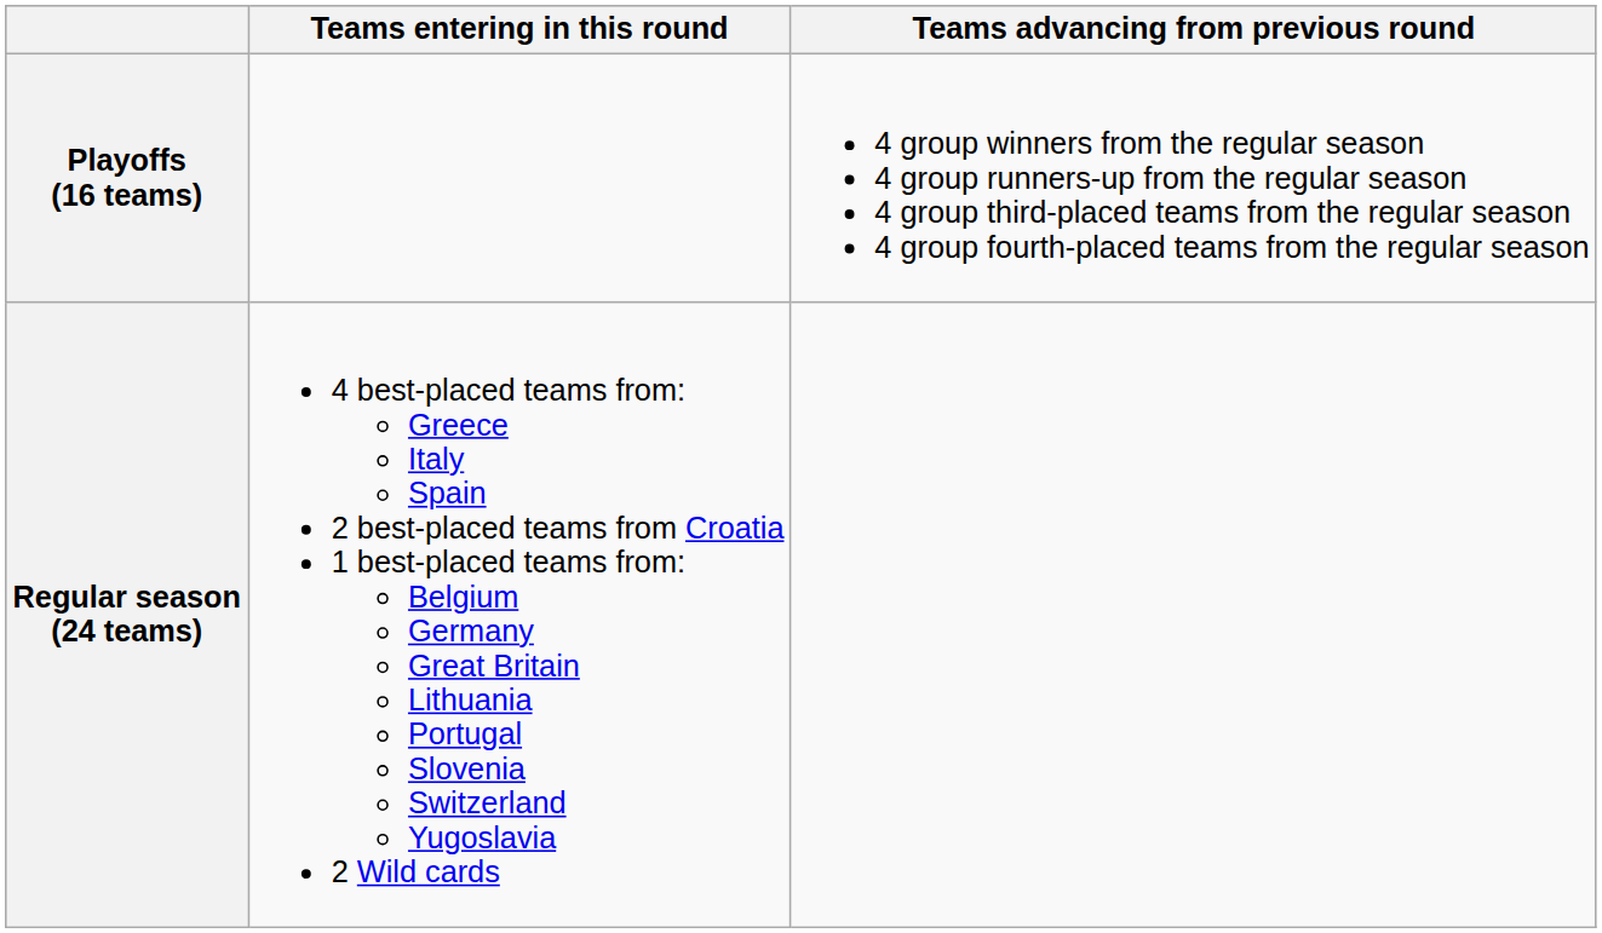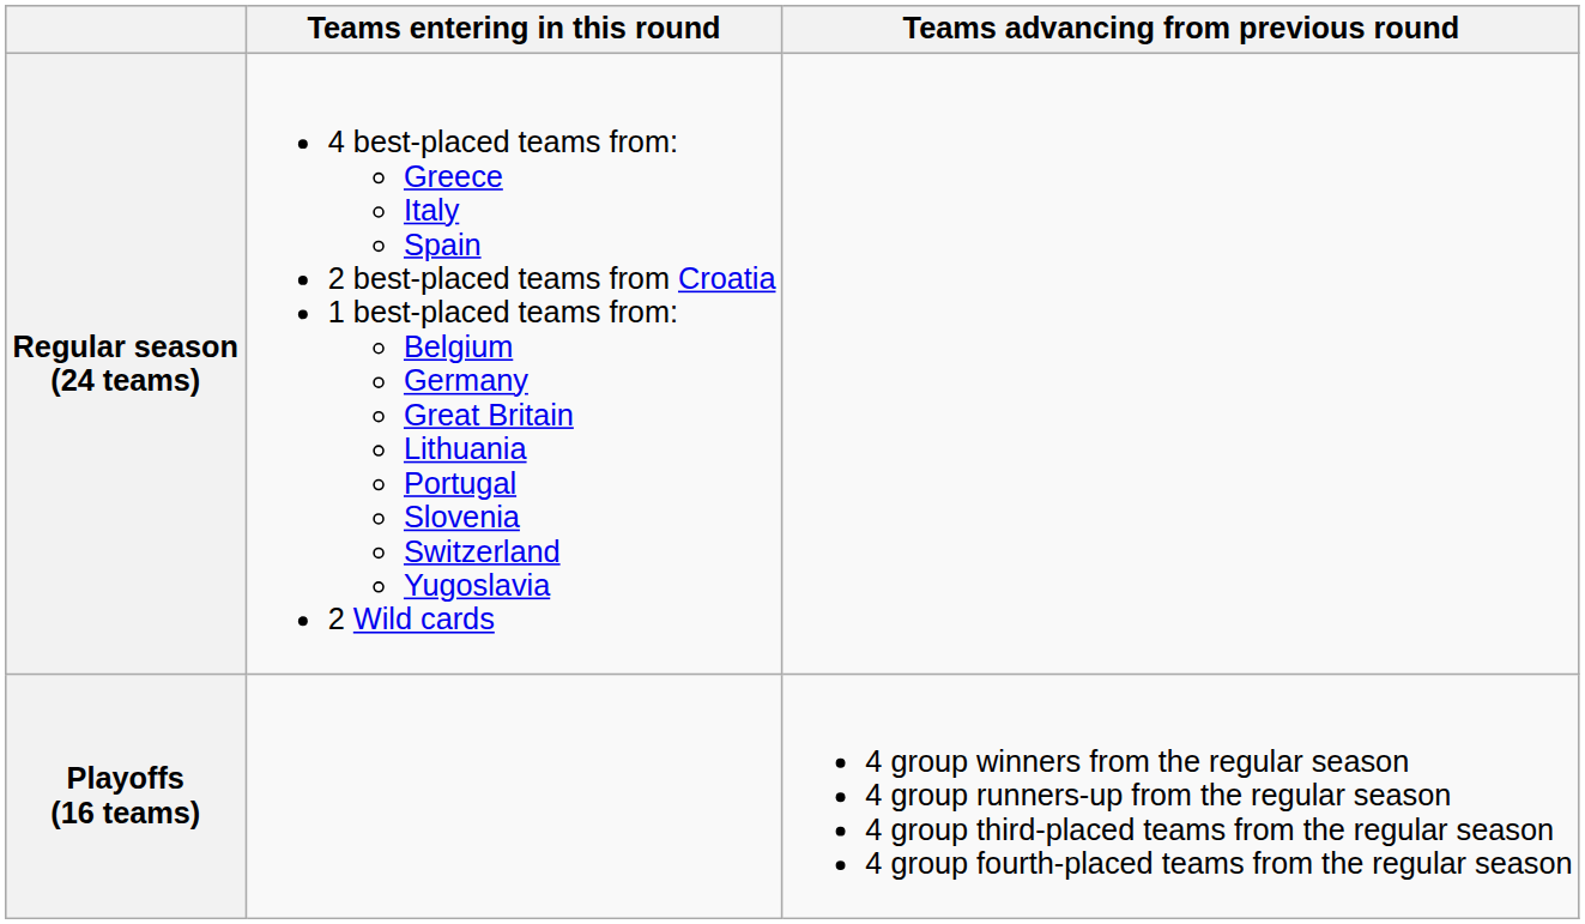 <table class="wikitable">
 <tr>
 <th></th>
 <th>Teams entering in this round</th>
 <th>Teams advancing from previous round</th>
 </tr>
 <tr>
+<th>Regular season<br>(24 teams)</th>
+<td><br><ul><li>4 best-placed teams from:<ul><li><a href='#'>Greece</a></li><li><a href='#'>Italy</a></li><li><a href='#'>Spain</a></li></ul></li><li>2 best-placed teams from <a href='#'>Croatia</a></li><li>1 best-placed teams from:<ul><li><a href='#'>Belgium</a></li><li><a href='#'>Germany</a></li><li><a href='#'>Great Britain</a></li><li><a href='#'>Lithuania</a></li><li><a href='#'>Portugal</a></li><li><a href='#'>Slovenia</a></li><li><a href='#'>Switzerland</a></li><li><a href='#'>Yugoslavia</a></li></ul></li><li>2 <a href='#'>Wild cards</a></li></ul></td>
+<td></td>
+</tr>
+<tr>
 <th>Playoffs<br>(16 teams)</th>
 <td></td>
 <td><br><ul><li>4 group winners from the regular season</li><li>4 group runners-up from the regular season</li><li>4 group third-placed teams from the regular season</li><li>4 group fourth-placed teams from the regular season</li></ul></td>
 </tr>
-<tr>
-<th>Regular season<br>(24 teams)</th>
-<td><br><ul><li>4 best-placed teams from:<ul><li><a href='#'>Greece</a></li><li><a href='#'>Italy</a></li><li><a href='#'>Spain</a></li></ul></li><li>2 best-placed teams from <a href='#'>Croatia</a></li><li>1 best-placed teams from:<ul><li><a href='#'>Belgium</a></li><li><a href='#'>Germany</a></li><li><a href='#'>Great Britain</a></li><li><a href='#'>Lithuania</a></li><li><a href='#'>Portugal</a></li><li><a href='#'>Slovenia</a></li><li><a href='#'>Switzerland</a></li><li><a href='#'>Yugoslavia</a></li></ul></li><li>2 <a href='#'>Wild cards</a></li></ul></td>
-<td></td>
-</tr>
 </table>
